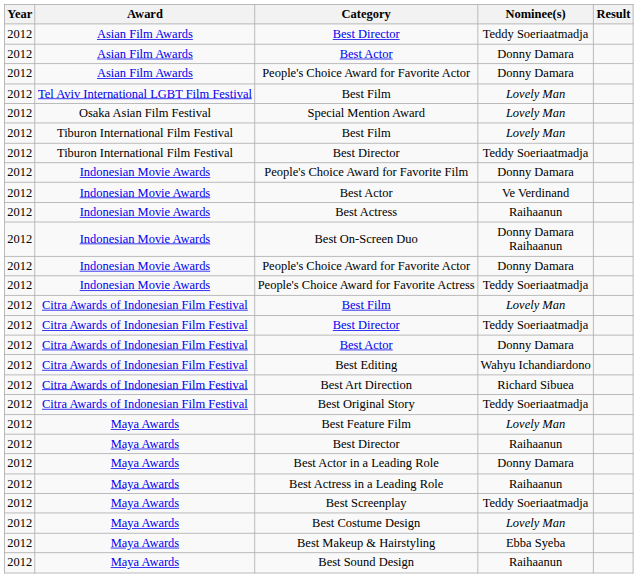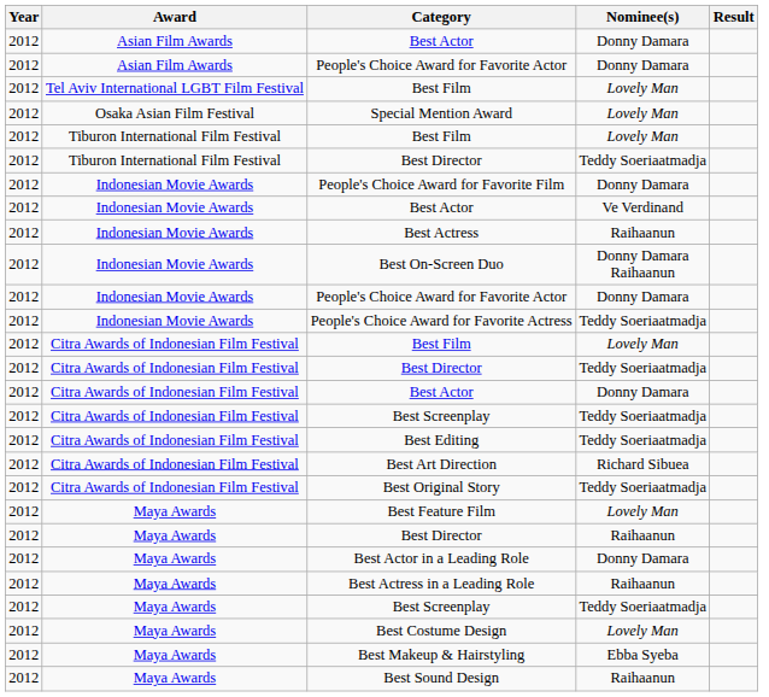 <table style="text-align: center" class="wikitable sortable">
 <tr>
 <th>Year</th>
 <th>Award</th>
 <th>Category</th>
 <th>Nominee(s)</th>
 <th>Result</th>
-</tr>
-<tr>
-<td>2012</td>
-<td><a href='#'>Asian Film Awards</a></td>
-<td><a href='#'>Best Director</a></td>
-<td>Teddy Soeriaatmadja</td>
-<td></td>
 </tr>
 <tr>
 <td>2012</td>
 <td><a href='#'>Asian Film Awards</a></td>
 <td><a href='#'>Best Actor</a></td>
 <td>Donny Damara</td>
 <td></td>
 </tr>
 <tr>
 <td>2012</td>
 <td><a href='#'>Asian Film Awards</a></td>
 <td>People's Choice Award for Favorite Actor</td>
 <td>Donny Damara</td>
 <td></td>
 </tr>
 <tr>
 <td>2012</td>
 <td><a href='#'>Tel Aviv International LGBT Film Festival</a></td>
 <td>Best Film</td>
 <td><em>Lovely Man</em></td>
 <td></td>
 </tr>
 <tr>
 <td>2012</td>
 <td>Osaka Asian Film Festival</td>
 <td>Special Mention Award</td>
 <td><em>Lovely Man</em></td>
 <td></td>
 </tr>
 <tr>
 <td>2012</td>
 <td>Tiburon International Film Festival</td>
 <td>Best Film</td>
 <td><em>Lovely Man</em></td>
 <td></td>
 </tr>
 <tr>
 <td>2012</td>
 <td>Tiburon International Film Festival</td>
 <td>Best Director</td>
 <td>Teddy Soeriaatmadja</td>
 <td></td>
 </tr>
 <tr>
 <td>2012</td>
 <td><a href='#'>Indonesian Movie Awards</a></td>
 <td>People's Choice Award for Favorite Film</td>
 <td>Donny Damara</td>
 <td></td>
 </tr>
 <tr>
 <td>2012</td>
 <td><a href='#'>Indonesian Movie Awards</a></td>
 <td>Best Actor</td>
 <td>Ve Verdinand</td>
 <td></td>
 </tr>
 <tr>
 <td>2012</td>
 <td><a href='#'>Indonesian Movie Awards</a></td>
 <td>Best Actress</td>
 <td>Raihaanun</td>
 <td></td>
 </tr>
 <tr>
 <td>2012</td>
 <td><a href='#'>Indonesian Movie Awards</a></td>
 <td>Best On-Screen Duo</td>
 <td>Donny Damara<br>Raihaanun</td>
 <td></td>
 </tr>
 <tr>
 <td>2012</td>
 <td><a href='#'>Indonesian Movie Awards</a></td>
 <td>People's Choice Award for Favorite Actor</td>
 <td>Donny Damara</td>
 <td></td>
 </tr>
 <tr>
 <td>2012</td>
 <td><a href='#'>Indonesian Movie Awards</a></td>
 <td>People's Choice Award for Favorite Actress</td>
 <td>Teddy Soeriaatmadja</td>
 <td></td>
 </tr>
 <tr>
 <td>2012</td>
 <td><a href='#'>Citra Awards of Indonesian Film Festival</a></td>
 <td><a href='#'>Best Film</a></td>
 <td><em>Lovely Man</em></td>
 <td></td>
 </tr>
 <tr>
 <td>2012</td>
 <td><a href='#'>Citra Awards of Indonesian Film Festival</a></td>
 <td><a href='#'>Best Director</a></td>
 <td>Teddy Soeriaatmadja</td>
 <td></td>
 </tr>
 <tr>
 <td>2012</td>
 <td><a href='#'>Citra Awards of Indonesian Film Festival</a></td>
 <td><a href='#'>Best Actor</a></td>
 <td>Donny Damara</td>
 <td></td>
 </tr>
 <tr>
 <td>2012</td>
 <td><a href='#'>Citra Awards of Indonesian Film Festival</a></td>
+<td>Best Screenplay</td>
+<td>Teddy Soeriaatmadja</td>
+<td></td>
+</tr>
+<tr>
+<td>2012</td>
+<td><a href='#'>Citra Awards of Indonesian Film Festival</a></td>
 <td>Best Editing</td>
-<td>Wahyu Ichandiardono</td>
+<td>Teddy Soeriaatmadja</td>
 <td></td>
 </tr>
 <tr>
 <td>2012</td>
 <td><a href='#'>Citra Awards of Indonesian Film Festival</a></td>
 <td>Best Art Direction</td>
 <td>Richard Sibuea</td>
 <td></td>
 </tr>
 <tr>
 <td>2012</td>
 <td><a href='#'>Citra Awards of Indonesian Film Festival</a></td>
 <td>Best Original Story</td>
 <td>Teddy Soeriaatmadja</td>
 <td></td>
 </tr>
 <tr>
 <td>2012</td>
 <td><a href='#'>Maya Awards</a></td>
 <td>Best Feature Film</td>
 <td><em>Lovely Man</em></td>
 <td></td>
 </tr>
 <tr>
 <td>2012</td>
 <td><a href='#'>Maya Awards</a></td>
 <td>Best Director</td>
 <td>Raihaanun</td>
 <td></td>
 </tr>
 <tr>
 <td>2012</td>
 <td><a href='#'>Maya Awards</a></td>
 <td>Best Actor in a Leading Role</td>
 <td>Donny Damara</td>
 <td></td>
 </tr>
 <tr>
 <td>2012</td>
 <td><a href='#'>Maya Awards</a></td>
 <td>Best Actress in a Leading Role</td>
 <td>Raihaanun</td>
 <td></td>
 </tr>
 <tr>
 <td>2012</td>
 <td><a href='#'>Maya Awards</a></td>
 <td>Best Screenplay</td>
 <td>Teddy Soeriaatmadja</td>
 <td></td>
 </tr>
 <tr>
 <td>2012</td>
 <td><a href='#'>Maya Awards</a></td>
 <td>Best Costume Design</td>
 <td><em>Lovely Man</em></td>
 <td></td>
 </tr>
 <tr>
 <td>2012</td>
 <td><a href='#'>Maya Awards</a></td>
 <td>Best Makeup & Hairstyling</td>
 <td>Ebba Syeba</td>
 <td></td>
 </tr>
 <tr>
 <td>2012</td>
 <td><a href='#'>Maya Awards</a></td>
 <td>Best Sound Design</td>
 <td>Raihaanun</td>
 <td></td>
 </tr>
 </table>
